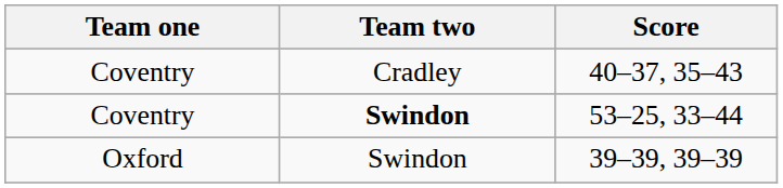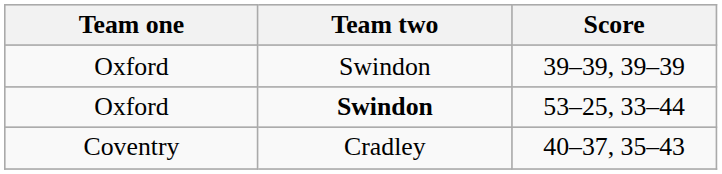 <table class="wikitable" style="text-align: center">
 <tr>
 <th width=150>Team one</th>
 <th width=150>Team two</th>
 <th width=120>Score</th>
 </tr>
 <tr>
+<td>Oxford</td>
+<td>Swindon</td>
+<td>39–39, 39–39</td>
+</tr>
+<tr>
+<td>Oxford</td>
+<td><strong>Swindon</strong></td>
+<td>53–25, 33–44</td>
+</tr>
+<tr>
 <td>Coventry</td>
 <td>Cradley</td>
 <td>40–37, 35–43</td>
 </tr>
-<tr>
-<td>Coventry</td>
-<td><strong>Swindon</strong></td>
-<td>53–25, 33–44</td>
-</tr>
-<tr>
-<td>Oxford</td>
-<td>Swindon</td>
-<td>39–39, 39–39</td>
-</tr>
 </table>
